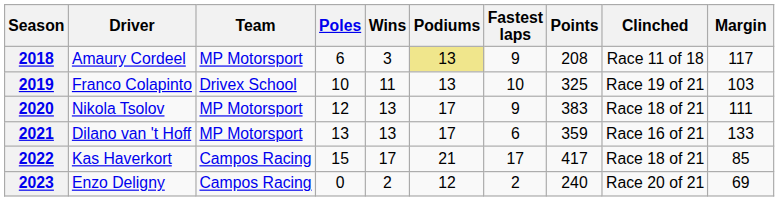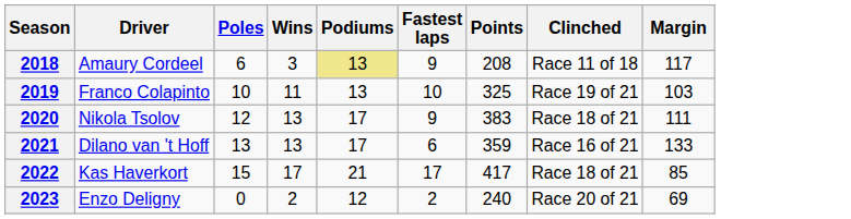 <table class="wikitable sortable" style="font-size:85%; text-align:center;">
 <tr>
 <th scope=col>Season</th>
 <th scope=col>Driver</th>
-<th scope=col>Team</th>
 <th scope=col><a href='#'>Poles</a></th>
 <th scope=col>Wins</th>
 <th scope=col>Podiums</th>
 <th scope=col width="40">Fastest laps</th>
 <th scope=col>Points</th>
 <th scope=col>Clinched</th>
 <th scope=col width="50">Margin</th>
 </tr>
 <tr>
 <th><a href='#'>2018</a></th>
 <td align=left> <a href='#'>Amaury Cordeel</a></td>
-<td align=left> <a href='#'>MP Motorsport</a></td>
 <td>6</td>
 <td>3</td>
 <td style="background: khaki;">13</td>
 <td>9</td>
 <td>208</td>
 <td>Race 11 of 18</td>
 <td>117</td>
 </tr>
 <tr>
 <th><a href='#'>2019</a></th>
 <td align=left> <a href='#'>Franco Colapinto</a></td>
-<td align=left> <a href='#'>Drivex School</a></td>
 <td>10</td>
 <td>11</td>
 <td>13</td>
 <td>10</td>
 <td>325</td>
 <td>Race 19 of 21</td>
 <td>103</td>
 </tr>
 <tr>
 <th><a href='#'>2020</a></th>
 <td align=left> <a href='#'>Nikola Tsolov</a></td>
-<td align=left> <a href='#'>MP Motorsport</a></td>
 <td>12</td>
 <td>13</td>
 <td>17</td>
 <td>9</td>
 <td>383</td>
 <td>Race 18 of 21</td>
 <td>111</td>
 </tr>
 <tr>
 <th><a href='#'>2021</a></th>
 <td align=left> <a href='#'>Dilano van 't Hoff</a></td>
-<td align=left> <a href='#'>MP Motorsport</a></td>
 <td>13</td>
 <td>13</td>
 <td>17</td>
 <td>6</td>
 <td>359</td>
 <td>Race 16 of 21</td>
 <td>133</td>
 </tr>
 <tr>
 <th><a href='#'>2022</a></th>
 <td align=left> <a href='#'>Kas Haverkort</a></td>
-<td align=left> <a href='#'>Campos Racing</a></td>
 <td>15</td>
 <td>17</td>
 <td>21</td>
 <td>17</td>
 <td>417</td>
 <td>Race 18 of 21</td>
 <td>85</td>
 </tr>
 <tr>
 <th><a href='#'>2023</a></th>
 <td align=left> <a href='#'>Enzo Deligny</a></td>
-<td align=left> <a href='#'>Campos Racing</a></td>
 <td>0</td>
 <td>2</td>
 <td>12</td>
 <td>2</td>
 <td>240</td>
 <td>Race 20 of 21</td>
 <td>69</td>
 </tr>
 </table>
